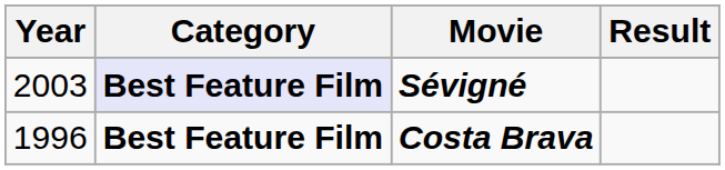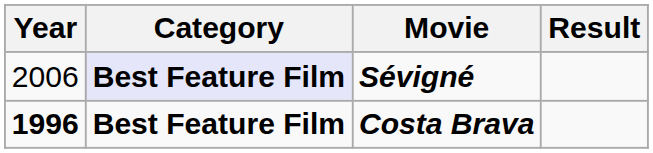 <table class="wikitable">
 <tr>
 <th>Year</th>
 <th>Category</th>
 <th>Movie</th>
 <th>Result</th>
 </tr>
 <tr>
-<td>2003</td>
+<td>2006</td>
 <td style="background: lavender;"><strong>Best Feature Film</strong></td>
 <td><strong><em>Sévigné</em></strong></td>
 <td></td>
 </tr>
 <tr>
-<td>1996</td>
+<td><strong>1996</strong></td>
 <td><strong>Best Feature Film</strong></td>
 <td><strong><em>Costa Brava</em></strong></td>
 <td></td>
 </tr>
 </table>
